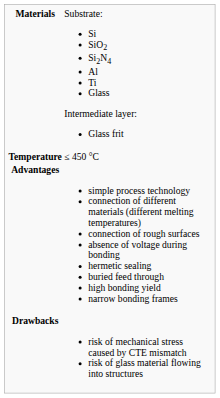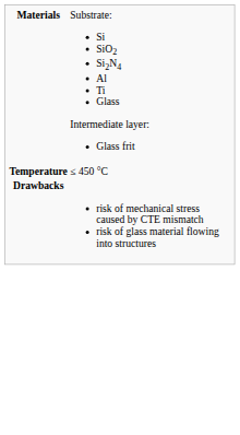 <table class="infobox" style="width: 22em">
 <tr>
 <th>Materials</th>
 <td>Substrate:<br><ul><li>Si</li><li>SiO<sub>2</sub></li><li>Si<sub>2</sub>N<sub>4</sub></li><li>Al</li><li>Ti</li><li>Glass</li></ul>Intermediate layer:<ul><li>Glass frit</li></ul></td>
 </tr>
 <tr>
 <th>Temperature</th>
 <td>≤ 450 °C</td>
 </tr>
 <tr>
-<th>Advantages</th>
-<td><br><ul><li>simple process technology</li><li>connection of different materials (different melting temperatures)</li><li>connection of rough surfaces</li><li>absence of voltage during bonding</li><li>hermetic sealing</li><li>buried feed through</li><li>high bonding yield</li><li>narrow bonding frames</li></ul></td>
-</tr>
-<tr>
 <th>Drawbacks</th>
 <td><br><ul><li>risk of mechanical stress caused by CTE mismatch</li><li>risk of glass material flowing into structures</li></ul></td>
 </tr>
 </table>
